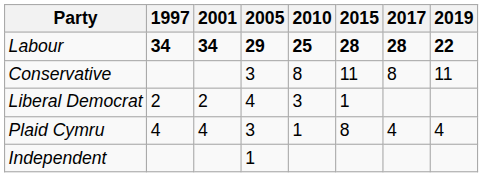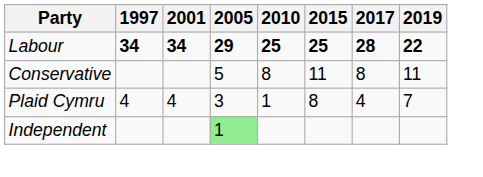 <table class="wikitable">
 <tr>
 <th>Party</th>
 <th>1997</th>
 <th>2001</th>
 <th>2005</th>
 <th>2010</th>
 <th>2015</th>
 <th>2017</th>
 <th>2019</th>
 </tr>
 <tr>
 <td><em>Labour</em></td>
 <td bgcolor=><strong>34</strong></td>
 <td bgcolor=><strong>34</strong></td>
 <td bgcolor=><strong>29</strong></td>
 <td bgcolor=><strong>25</strong></td>
-<td bgcolor=><strong>28</strong></td>
+<td bgcolor=><strong>25</strong></td>
 <td bgcolor=><strong>28</strong></td>
 <td bgcolor=><strong>22</strong></td>
 </tr>
 <tr>
 <td><em>Conservative</em></td>
 <td></td>
 <td></td>
-<td bgcolor=>3</td>
+<td bgcolor=>5</td>
 <td bgcolor=>8</td>
 <td bgcolor=>11</td>
 <td bgcolor=>8</td>
 <td bgcolor=>11</td>
-</tr>
-<tr>
-<td><em>Liberal Democrat</em></td>
-<td bgcolor=>2</td>
-<td bgcolor=>2</td>
-<td bgcolor=>4</td>
-<td bgcolor=>3</td>
-<td bgcolor=>1</td>
-<td></td>
-<td></td>
 </tr>
 <tr>
 <td><em>Plaid Cymru</em></td>
 <td bgcolor=>4</td>
 <td bgcolor=>4</td>
 <td bgcolor=>3</td>
 <td bgcolor=>1</td>
 <td bgcolor=>8</td>
 <td bgcolor=>4</td>
-<td bgcolor=>4</td>
+<td bgcolor=>7</td>
 </tr>
 <tr>
 <td><em>Independent</em></td>
 <td></td>
 <td></td>
-<td>1</td>
+<td style="background: lightgreen;">1</td>
 <td></td>
 <td></td>
 <td></td>
 <td></td>
 </tr>
 </table>
